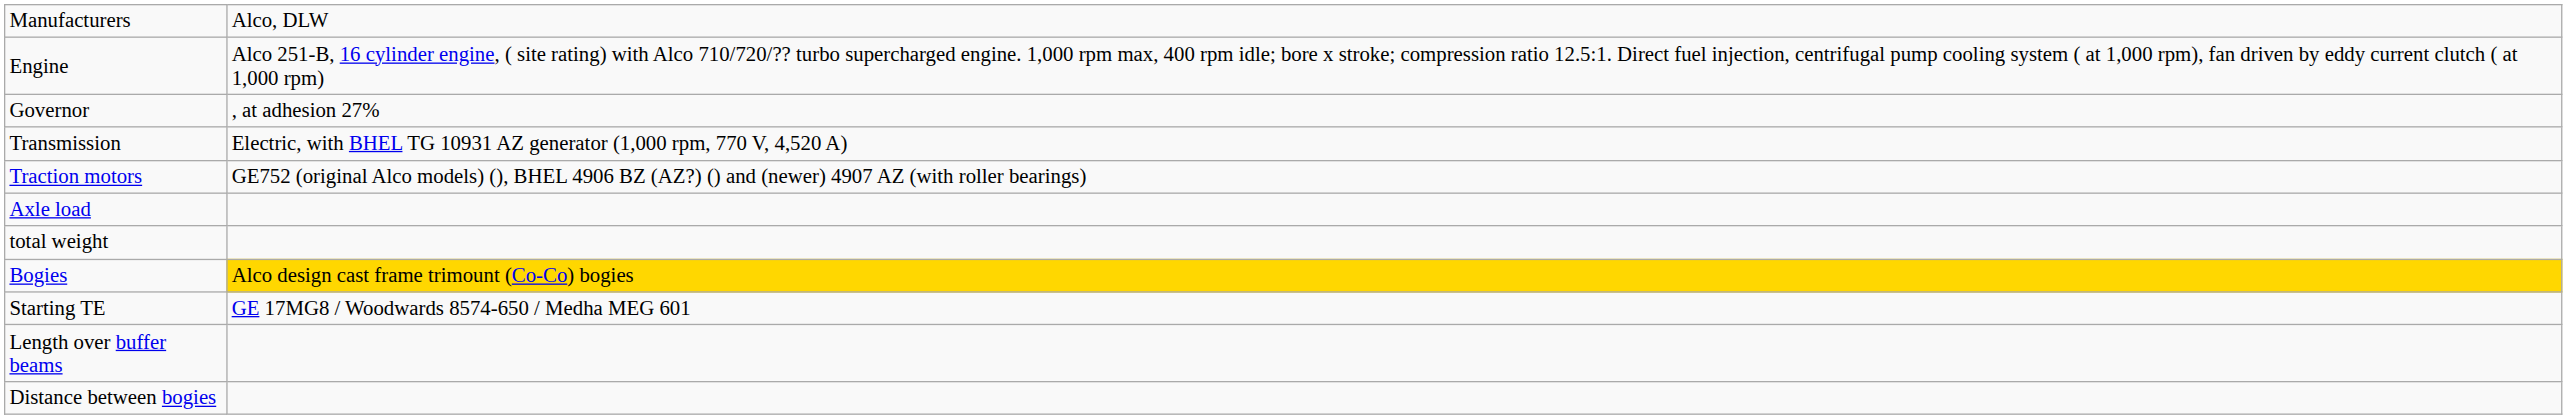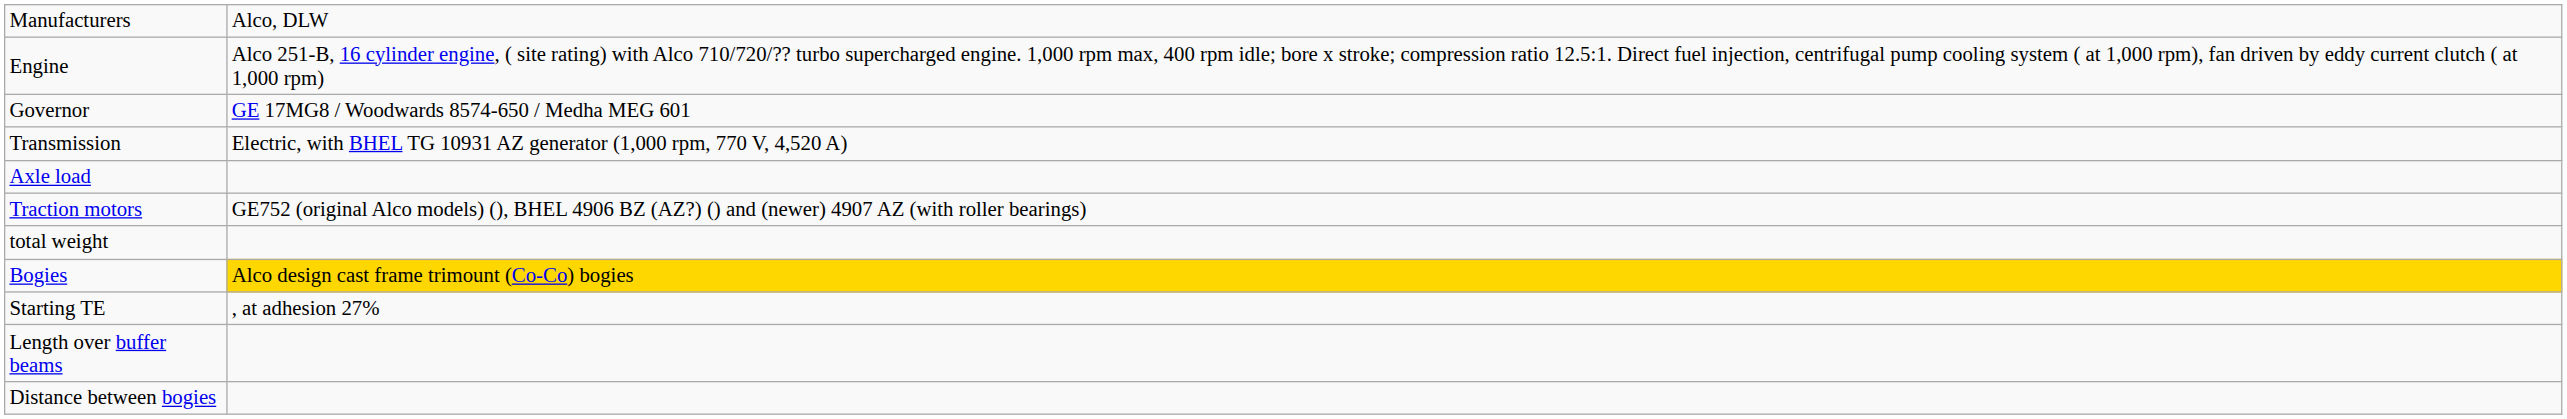 <table class="wikitable">
 <tr>
 <td>Manufacturers</td>
 <td>Alco, DLW</td>
 </tr>
 <tr>
 <td>Engine</td>
 <td>Alco 251-B, <a href='#'>16 cylinder engine</a>,  ( site rating) with Alco 710/720/?? turbo supercharged engine. 1,000 rpm max, 400 rpm idle;  bore x stroke; compression ratio 12.5:1. Direct fuel injection, centrifugal pump cooling system ( at 1,000 rpm), fan driven by eddy current clutch ( at 1,000 rpm)</td>
 </tr>
 <tr>
 <td>Governor</td>
-<td>, at adhesion 27%</td>
+<td><a href='#'>GE</a> 17MG8 / Woodwards 8574-650 / Medha MEG 601</td>
 </tr>
 <tr>
 <td>Transmission</td>
 <td>Electric, with <a href='#'>BHEL</a> TG 10931 AZ generator (1,000 rpm, 770 V, 4,520 A)</td>
 </tr>
 <tr>
+<td><a href='#'>Axle load</a></td>
+<td></td>
+</tr>
+<tr>
 <td><a href='#'>Traction motors</a></td>
 <td>GE752 (original Alco models) (), BHEL 4906 BZ (AZ?) () and (newer) 4907 AZ (with roller bearings)</td>
-</tr>
-<tr>
-<td><a href='#'>Axle load</a></td>
-<td></td>
 </tr>
 <tr>
 <td>total weight</td>
 <td></td>
 </tr>
 <tr>
 <td><a href='#'>Bogies</a></td>
 <td style="background: gold;">Alco design cast frame trimount (<a href='#'>Co-Co</a>) bogies</td>
 </tr>
 <tr>
 <td>Starting TE</td>
-<td><a href='#'>GE</a> 17MG8 / Woodwards 8574-650 / Medha MEG 601</td>
+<td>, at adhesion 27%</td>
 </tr>
 <tr>
 <td>Length over <a href='#'>buffer beams</a></td>
 <td></td>
 </tr>
 <tr>
 <td>Distance between <a href='#'>bogies</a></td>
 <td></td>
 </tr>
 </table>
